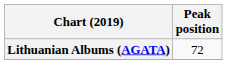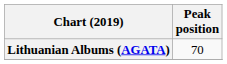 <table class="wikitable sortable plainrowheaders" style="text-align:center">
 <tr>
 <th scope="col">Chart (2019)</th>
 <th scope="col">Peak<br>position</th>
 </tr>
 <tr>
 <th scope="row">Lithuanian Albums (<a href='#'>AGATA</a>)</th>
-<td>72</td>
+<td>70</td>
 </tr>
 <tr>
 </tr>
 <tr>
 </tr>
 <tr>
 </tr>
 <tr>
 </tr>
 </table>
